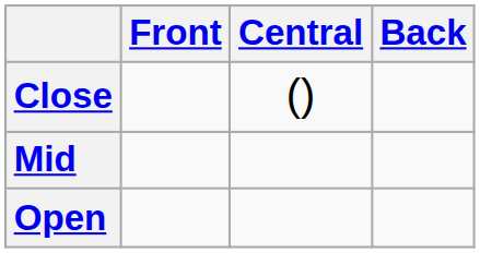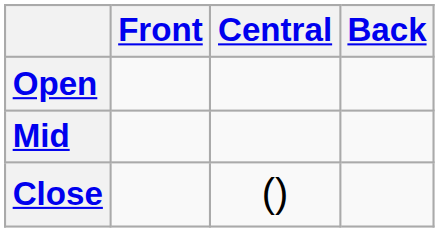 <table class="wikitable" style="text-align: center;">
 <tr>
 <th></th>
 <th><a href='#'>Front</a></th>
 <th><a href='#'>Central</a></th>
 <th><a href='#'>Back</a></th>
 </tr>
 <tr>
-<th style="text-align: left;"><a href='#'>Close</a></th>
+<th style="text-align: left;"><a href='#'>Open</a></th>
 <td style="font-size:120%"></td>
-<td style="font-size:120%">()</td>
 <td style="font-size:120%"></td>
+<td></td>
 </tr>
 <tr>
 <th style="text-align: left;"><a href='#'>Mid</a></th>
 <td style="font-size:120%"></td>
 <td></td>
 <td style="font-size:120%"></td>
 </tr>
 <tr>
-<th style="text-align: left;"><a href='#'>Open</a></th>
+<th style="text-align: left;"><a href='#'>Close</a></th>
 <td style="font-size:120%"></td>
+<td style="font-size:120%">()</td>
 <td style="font-size:120%"></td>
-<td></td>
 </tr>
 </table>
